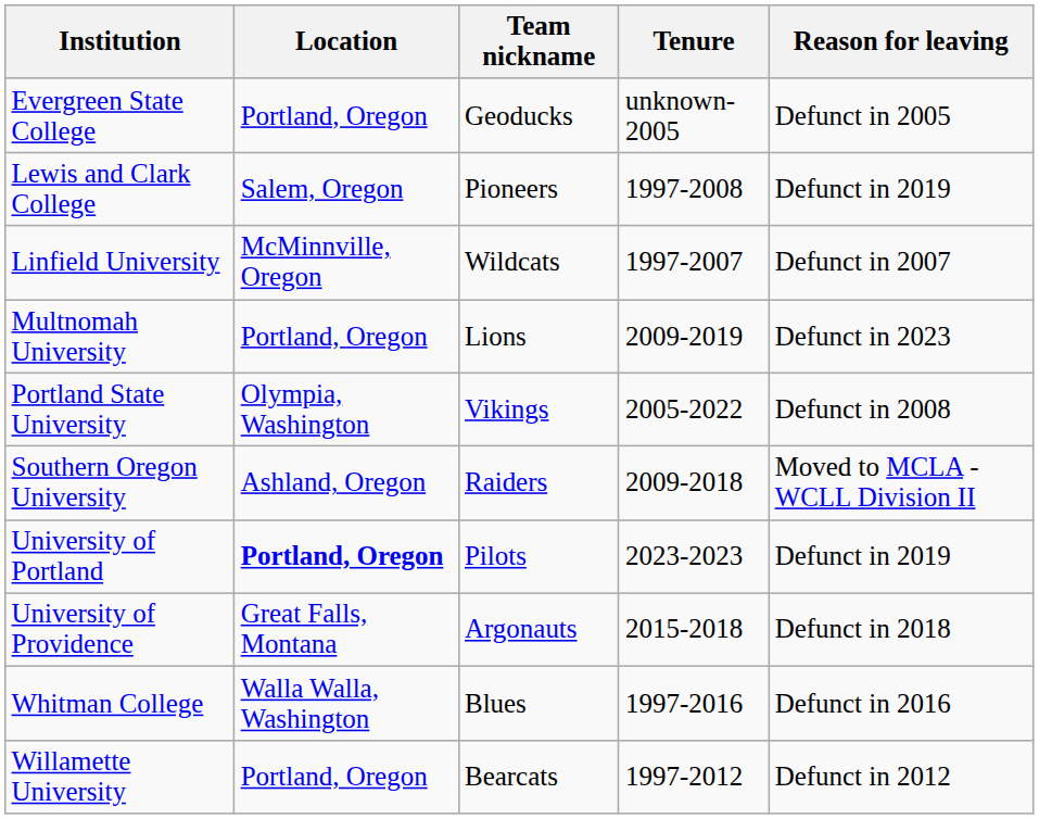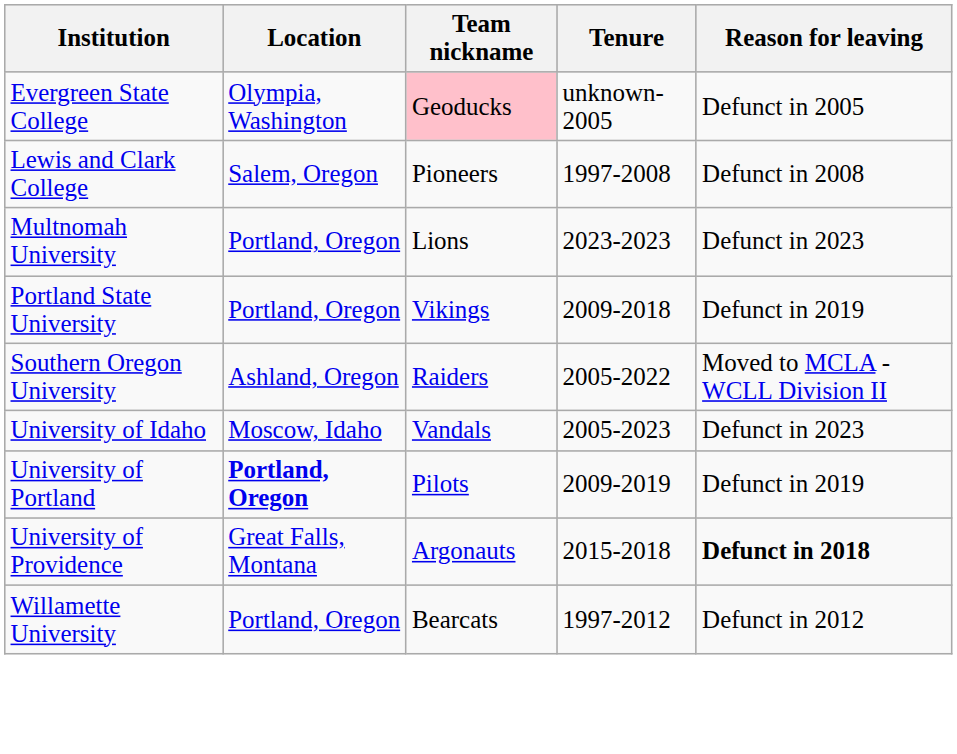 <table class="wikitable">
 <tr>
 <th>Institution</th>
 <th>Location</th>
 <th>Team nickname</th>
 <th>Tenure</th>
 <th>Reason for leaving</th>
 </tr>
 <tr>
 <td><a href='#'>Evergreen State College</a></td>
-<td><a href='#'>Portland, Oregon</a></td>
-<td>Geoducks</td>
+<td><a href='#'>Olympia, Washington</a></td>
+<td style="background: pink;">Geoducks</td>
 <td>unknown-2005</td>
 <td>Defunct in 2005</td>
 </tr>
 <tr>
 <td><a href='#'>Lewis and Clark College</a></td>
 <td><a href='#'>Salem, Oregon</a></td>
 <td>Pioneers</td>
 <td>1997-2008</td>
-<td>Defunct in 2019</td>
-</tr>
-<tr>
-<td><a href='#'>Linfield University</a></td>
-<td><a href='#'>McMinnville, Oregon</a></td>
-<td>Wildcats</td>
-<td>1997-2007</td>
-<td>Defunct in 2007</td>
+<td>Defunct in 2008</td>
 </tr>
 <tr>
 <td><a href='#'>Multnomah University</a></td>
 <td><a href='#'>Portland, Oregon</a></td>
 <td>Lions</td>
-<td>2009-2019</td>
+<td>2023-2023</td>
 <td>Defunct in 2023</td>
 </tr>
 <tr>
 <td><a href='#'>Portland State University</a></td>
-<td><a href='#'>Olympia, Washington</a></td>
+<td><a href='#'>Portland, Oregon</a></td>
 <td><a href='#'>Vikings</a></td>
-<td>2005-2022</td>
-<td>Defunct in 2008</td>
+<td>2009-2018</td>
+<td>Defunct in 2019</td>
 </tr>
 <tr>
 <td><a href='#'>Southern Oregon University</a></td>
 <td><a href='#'>Ashland, Oregon</a></td>
 <td><a href='#'>Raiders</a></td>
-<td>2009-2018</td>
+<td>2005-2022</td>
 <td>Moved to <a href='#'>MCLA</a> - <a href='#'>WCLL Division II</a></td>
+</tr>
+<tr>
+<td><a href='#'>University of Idaho</a></td>
+<td><a href='#'>Moscow, Idaho</a></td>
+<td><a href='#'>Vandals</a></td>
+<td>2005-2023</td>
+<td>Defunct in 2023</td>
 </tr>
 <tr>
 <td><a href='#'>University of Portland</a></td>
 <td><strong><a href='#'>Portland, Oregon</a></strong></td>
 <td><a href='#'>Pilots</a></td>
-<td>2023-2023</td>
+<td>2009-2019</td>
 <td>Defunct in 2019</td>
 </tr>
 <tr>
 <td><a href='#'>University of Providence</a></td>
 <td><a href='#'>Great Falls, Montana</a></td>
 <td><a href='#'>Argonauts</a></td>
 <td>2015-2018</td>
-<td>Defunct in 2018</td>
-</tr>
-<tr>
-<td><a href='#'>Whitman College</a></td>
-<td><a href='#'>Walla Walla, Washington</a></td>
-<td>Blues</td>
-<td>1997-2016</td>
-<td>Defunct in 2016</td>
+<td><strong>Defunct in 2018</strong></td>
 </tr>
 <tr>
 <td><a href='#'>Willamette University</a></td>
 <td><a href='#'>Portland, Oregon</a></td>
 <td>Bearcats</td>
 <td>1997-2012</td>
 <td>Defunct in 2012</td>
 </tr>
 </table>
